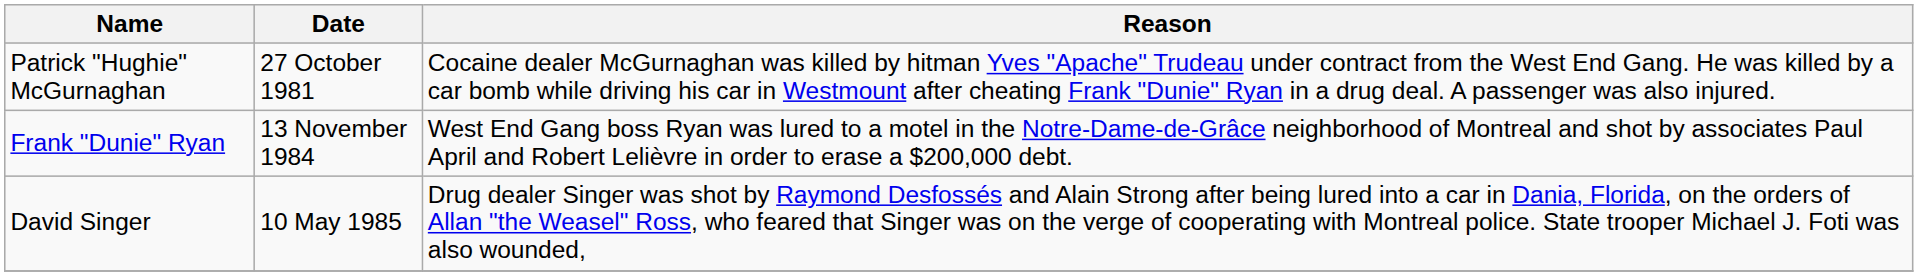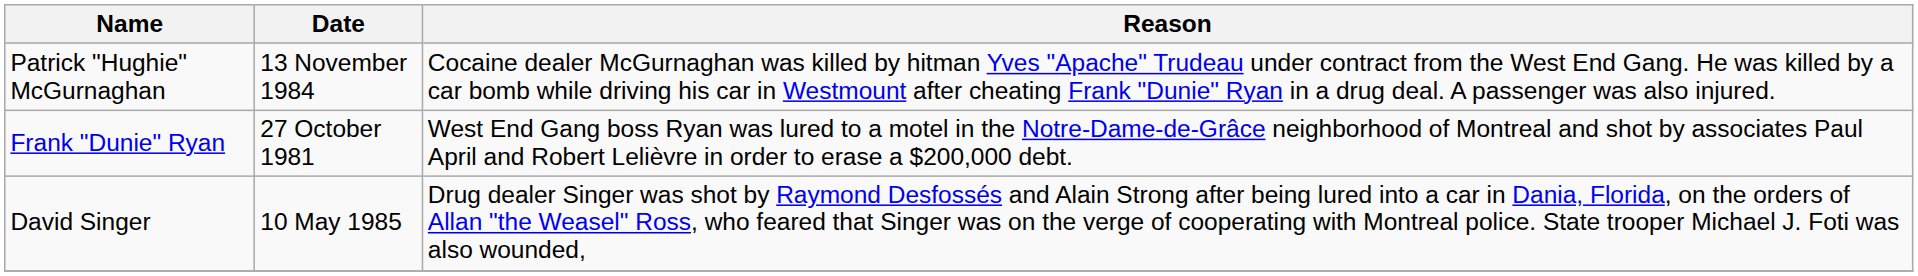 <table border="1" class="wikitable">
 <tr>
 <th>Name</th>
 <th>Date</th>
 <th>Reason</th>
 </tr>
 <tr>
 <td>Patrick "Hughie" McGurnaghan</td>
-<td>27 October 1981</td>
+<td>13 November 1984</td>
 <td>Cocaine dealer McGurnaghan was killed by hitman <a href='#'>Yves "Apache" Trudeau</a> under contract from the West End Gang. He was killed by a car bomb while driving his car in <a href='#'>Westmount</a> after cheating <a href='#'>Frank "Dunie" Ryan</a> in a drug deal. A passenger was also injured.</td>
 </tr>
 <tr>
 <td><a href='#'>Frank "Dunie" Ryan</a></td>
-<td>13 November 1984</td>
+<td>27 October 1981</td>
 <td>West End Gang boss Ryan was lured to a motel in the <a href='#'>Notre-Dame-de-Grâce</a> neighborhood of Montreal and shot by associates Paul April and Robert Lelièvre in order to erase a $200,000 debt.</td>
 </tr>
 <tr>
 <td>David Singer</td>
 <td>10 May 1985</td>
 <td>Drug dealer Singer was shot by <a href='#'>Raymond Desfossés</a> and Alain Strong after being lured into a car in <a href='#'>Dania, Florida</a>, on the orders of <a href='#'>Allan "the Weasel" Ross</a>, who feared that Singer was on the verge of cooperating with Montreal police. State trooper Michael J. Foti was also wounded,</td>
 </tr>
 <tr>
 </tr>
 </table>
